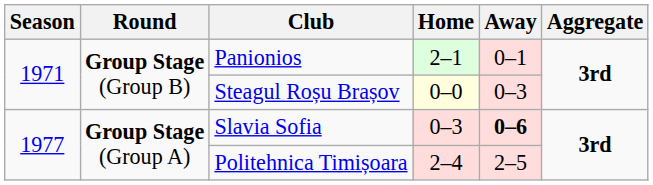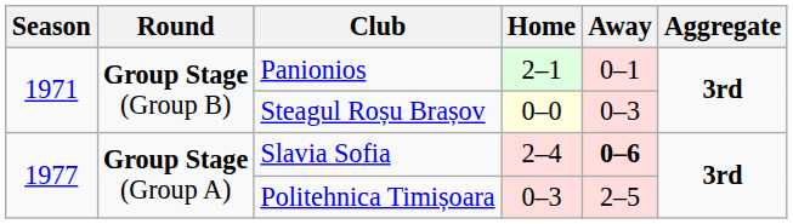 <table class="wikitable">
 <tr>
 <th>Season</th>
 <th>Round</th>
 <th>Club</th>
 <th>Home</th>
 <th>Away</th>
 <th>Aggregate</th>
 </tr>
 <tr>
 <td rowspan="2" style="text-align:center;"><a href='#'>1971</a></td>
 <td rowspan="2" style="text-align:center;"><strong>Group Stage</strong><br>(Group B)</td>
 <td> <a href='#'>Panionios</a></td>
 <td bgcolor="#ddffdd" style="text-align:center;">2–1</td>
 <td style="text-align:center; background:#fdd;">0–1</td>
 <td rowspan="2" style="text-align:center;"><strong>3rd</strong></td>
 </tr>
 <tr>
 <td> <a href='#'>Steagul Roșu Brașov</a></td>
 <td style="text-align:center; background:#ffd;">0–0</td>
 <td style="text-align:center; background:#fdd;">0–3</td>
 </tr>
 <tr>
 <td rowspan="2" style="text-align:center;"><a href='#'>1977</a></td>
 <td rowspan="2" style="text-align:center;"><strong>Group Stage</strong><br>(Group A)</td>
 <td> <a href='#'>Slavia Sofia</a></td>
-<td style="text-align:center; background:#fdd;">0–3</td>
+<td style="text-align:center; background:#fdd;">2–4</td>
 <td style="text-align:center; background:#fdd;"><strong>0–6</strong></td>
 <td rowspan="2" style="text-align:center;"><strong>3rd</strong></td>
 </tr>
 <tr>
 <td> <a href='#'>Politehnica Timișoara</a></td>
-<td style="text-align:center; background:#fdd;">2–4</td>
+<td style="text-align:center; background:#fdd;">0–3</td>
 <td style="text-align:center; background:#fdd;">2–5</td>
 </tr>
 </table>
